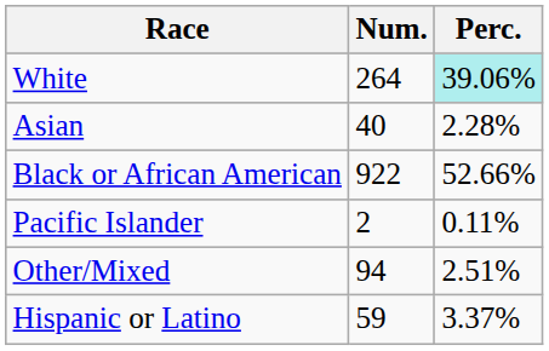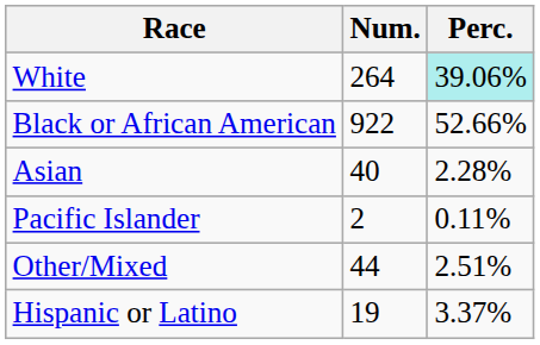 <table class="wikitable">
 <tr>
 <th>Race</th>
 <th>Num.</th>
 <th>Perc.</th>
 </tr>
 <tr>
 <td><a href='#'>White</a></td>
 <td>264</td>
 <td style="background: paleturquoise;">39.06%</td>
 </tr>
 <tr>
+<td><a href='#'>Black or African American</a></td>
+<td>922</td>
+<td>52.66%</td>
+</tr>
+<tr>
 <td><a href='#'>Asian</a></td>
 <td>40</td>
 <td>2.28%</td>
-</tr>
-<tr>
-<td><a href='#'>Black or African American</a></td>
-<td>922</td>
-<td>52.66%</td>
 </tr>
 <tr>
 <td><a href='#'>Pacific Islander</a></td>
 <td>2</td>
 <td>0.11%</td>
 </tr>
 <tr>
 <td><a href='#'>Other/Mixed</a></td>
-<td>94</td>
+<td>44</td>
 <td>2.51%</td>
 </tr>
 <tr>
 <td><a href='#'>Hispanic</a> or <a href='#'>Latino</a></td>
-<td>59</td>
+<td>19</td>
 <td>3.37%</td>
 </tr>
 </table>
